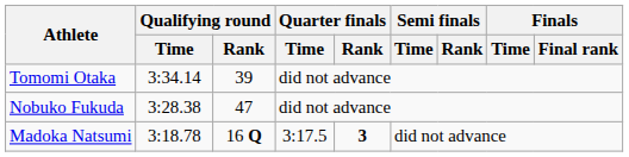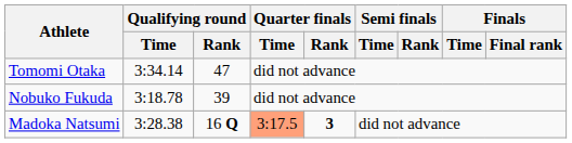 <table class="wikitable" style="font-size:90%">
 <tr>
 <th rowspan="2">Athlete</th>
 <th colspan="2">Qualifying round</th>
 <th colspan="2">Quarter finals</th>
 <th colspan="2">Semi finals</th>
 <th colspan="2">Finals</th>
 </tr>
 <tr>
 <th>Time</th>
 <th>Rank</th>
 <th>Time</th>
 <th>Rank</th>
 <th>Time</th>
 <th>Rank</th>
 <th>Time</th>
 <th>Final rank</th>
 </tr>
 <tr>
 <td><a href='#'>Tomomi Otaka</a></td>
 <td align="center">3:34.14</td>
+<td align="center">47</td>
+<td colspan="6">did not advance</td>
+</tr>
+<tr>
+<td><a href='#'>Nobuko Fukuda</a></td>
+<td align="center">3:18.78</td>
 <td align="center">39</td>
 <td colspan="6">did not advance</td>
 </tr>
 <tr>
-<td><a href='#'>Nobuko Fukuda</a></td>
+<td><a href='#'>Madoka Natsumi</a></td>
 <td align="center">3:28.38</td>
-<td align="center">47</td>
-<td colspan="6">did not advance</td>
-</tr>
-<tr>
-<td><a href='#'>Madoka Natsumi</a></td>
-<td align="center">3:18.78</td>
 <td align="center">16 <strong>Q</strong></td>
-<td align="center">3:17.5</td>
+<td align="center" style="background: lightsalmon;">3:17.5</td>
 <td align="center"><strong>3</strong></td>
 <td colspan="4">did not advance</td>
 </tr>
 </table>
